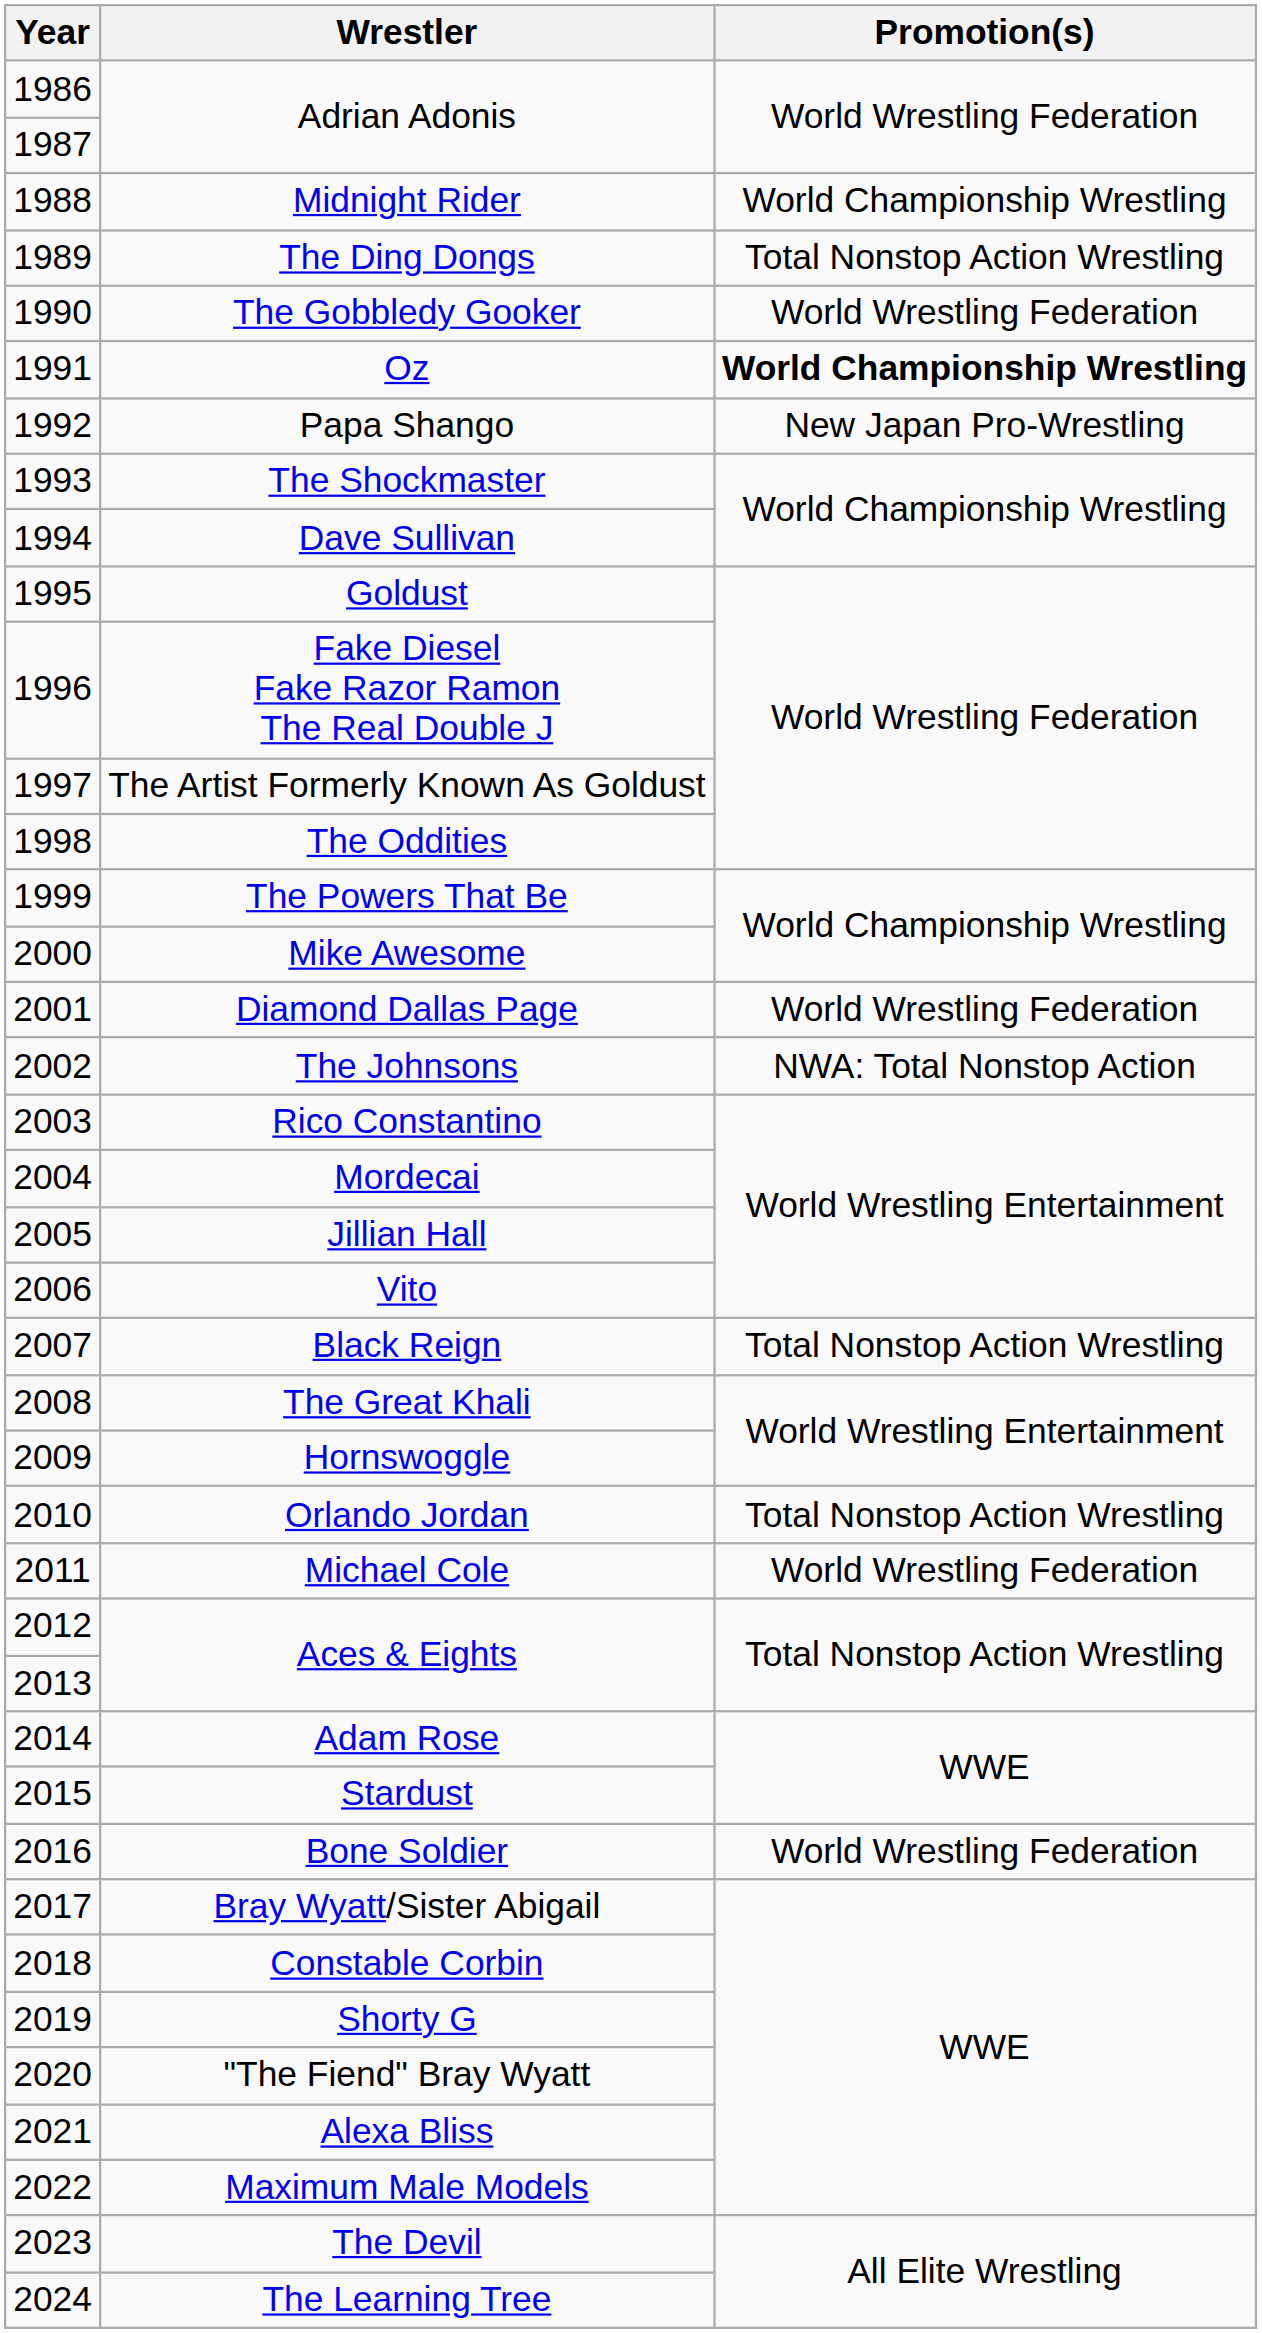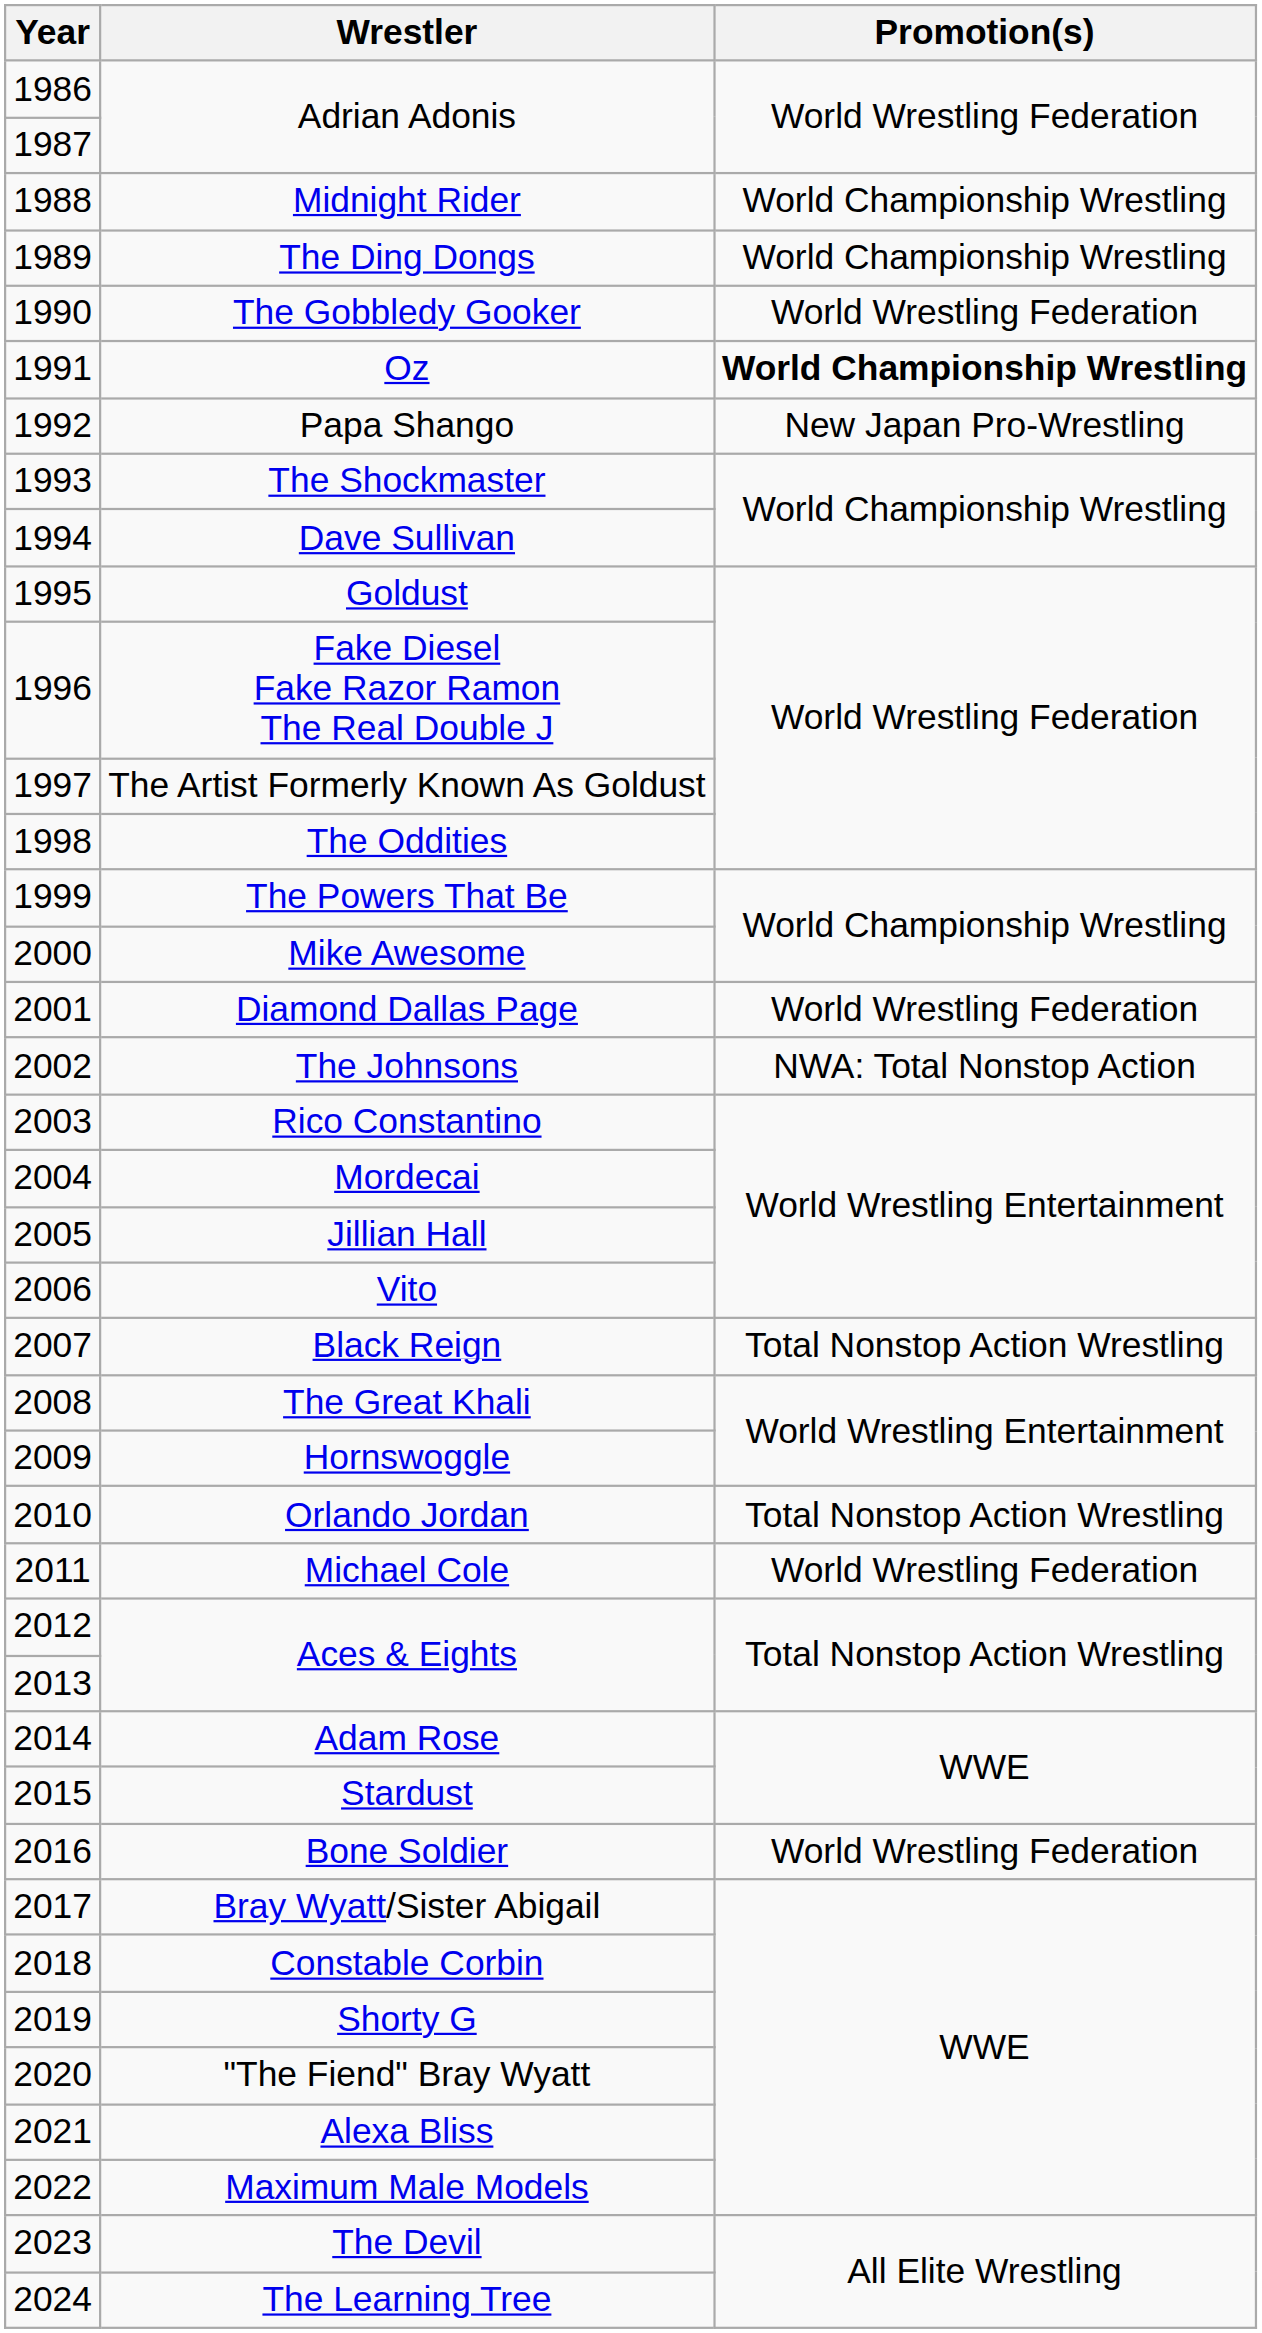 <table class="wikitable sortable" style="text-align: center">
 <tr>
 <th>Year</th>
 <th>Wrestler</th>
 <th>Promotion(s)</th>
 </tr>
 <tr>
 <td>1986</td>
 <td rowspan=2>Adrian Adonis</td>
 <td rowspan=2>World Wrestling Federation</td>
 </tr>
 <tr>
 <td>1987</td>
 </tr>
 <tr>
 <td>1988</td>
 <td><a href='#'>Midnight Rider</a></td>
 <td>World Championship Wrestling</td>
 </tr>
 <tr>
 <td>1989</td>
 <td><a href='#'>The Ding Dongs</a></td>
-<td>Total Nonstop Action Wrestling</td>
+<td>World Championship Wrestling</td>
 </tr>
 <tr>
 <td>1990</td>
 <td><a href='#'>The Gobbledy Gooker</a></td>
 <td>World Wrestling Federation</td>
 </tr>
 <tr>
 <td>1991</td>
 <td><a href='#'>Oz</a></td>
 <td><strong>World Championship Wrestling</strong></td>
 </tr>
 <tr>
 <td>1992</td>
 <td>Papa Shango</td>
 <td>New Japan Pro-Wrestling</td>
 </tr>
 <tr>
 <td>1993</td>
 <td><a href='#'>The Shockmaster</a></td>
 <td rowspan=2>World Championship Wrestling</td>
 </tr>
 <tr>
 <td>1994</td>
 <td><a href='#'>Dave Sullivan</a></td>
 </tr>
 <tr>
 <td>1995</td>
 <td><a href='#'>Goldust</a></td>
 <td rowspan=4>World Wrestling Federation</td>
 </tr>
 <tr>
 <td>1996</td>
 <td><a href='#'>Fake Diesel</a><br><a href='#'>Fake Razor Ramon</a><br><a href='#'>The Real Double J</a></td>
 </tr>
 <tr>
 <td>1997</td>
 <td>The Artist Formerly Known As Goldust</td>
 </tr>
 <tr>
 <td>1998</td>
 <td><a href='#'>The Oddities</a></td>
 </tr>
 <tr>
 <td>1999</td>
 <td><a href='#'>The Powers That Be</a></td>
 <td rowspan=2>World Championship Wrestling</td>
 </tr>
 <tr>
 <td>2000</td>
 <td><a href='#'>Mike Awesome</a></td>
 </tr>
 <tr>
 <td>2001</td>
 <td><a href='#'>Diamond Dallas Page</a></td>
 <td>World Wrestling Federation</td>
 </tr>
 <tr>
 <td>2002</td>
 <td><a href='#'>The Johnsons</a></td>
 <td>NWA: Total Nonstop Action</td>
 </tr>
 <tr>
 <td>2003</td>
 <td><a href='#'>Rico Constantino</a></td>
 <td rowspan=4>World Wrestling Entertainment</td>
 </tr>
 <tr>
 <td>2004</td>
 <td><a href='#'>Mordecai</a></td>
 </tr>
 <tr>
 <td>2005</td>
 <td><a href='#'>Jillian Hall</a></td>
 </tr>
 <tr>
 <td>2006</td>
 <td><a href='#'>Vito</a></td>
 </tr>
 <tr>
 <td>2007</td>
 <td><a href='#'>Black Reign</a></td>
 <td>Total Nonstop Action Wrestling</td>
 </tr>
 <tr>
 <td>2008</td>
 <td><a href='#'>The Great Khali</a></td>
 <td rowspan=2>World Wrestling Entertainment</td>
 </tr>
 <tr>
 <td>2009</td>
 <td><a href='#'>Hornswoggle</a></td>
 </tr>
 <tr>
 <td>2010</td>
 <td><a href='#'>Orlando Jordan</a></td>
 <td>Total Nonstop Action Wrestling</td>
 </tr>
 <tr>
 <td>2011</td>
 <td><a href='#'>Michael Cole</a></td>
 <td>World Wrestling Federation</td>
 </tr>
 <tr>
 <td>2012</td>
 <td rowspan=2><a href='#'>Aces & Eights</a></td>
 <td rowspan=2>Total Nonstop Action Wrestling</td>
 </tr>
 <tr>
 <td>2013</td>
 </tr>
 <tr>
 <td>2014</td>
 <td><a href='#'>Adam Rose</a></td>
 <td rowspan=2>WWE</td>
 </tr>
 <tr>
 <td>2015</td>
 <td><a href='#'>Stardust</a></td>
 </tr>
 <tr>
 <td>2016</td>
 <td><a href='#'>Bone Soldier</a></td>
 <td>World Wrestling Federation</td>
 </tr>
 <tr>
 <td>2017</td>
 <td><a href='#'>Bray Wyatt</a>/Sister Abigail</td>
 <td rowspan="6">WWE</td>
 </tr>
 <tr>
 <td>2018</td>
 <td><a href='#'>Constable Corbin</a></td>
 </tr>
 <tr>
 <td>2019</td>
 <td><a href='#'>Shorty G</a></td>
 </tr>
 <tr>
 <td>2020</td>
 <td>"The Fiend" Bray Wyatt</td>
 </tr>
 <tr>
 <td>2021</td>
 <td><a href='#'>Alexa Bliss</a></td>
 </tr>
 <tr>
 <td>2022</td>
 <td><a href='#'>Maximum Male Models</a></td>
 </tr>
 <tr>
 <td>2023</td>
 <td><a href='#'>The Devil</a></td>
 <td rowspan="2">All Elite Wrestling</td>
 </tr>
 <tr>
 <td>2024</td>
 <td><a href='#'>The Learning Tree</a></td>
 </tr>
 </table>
